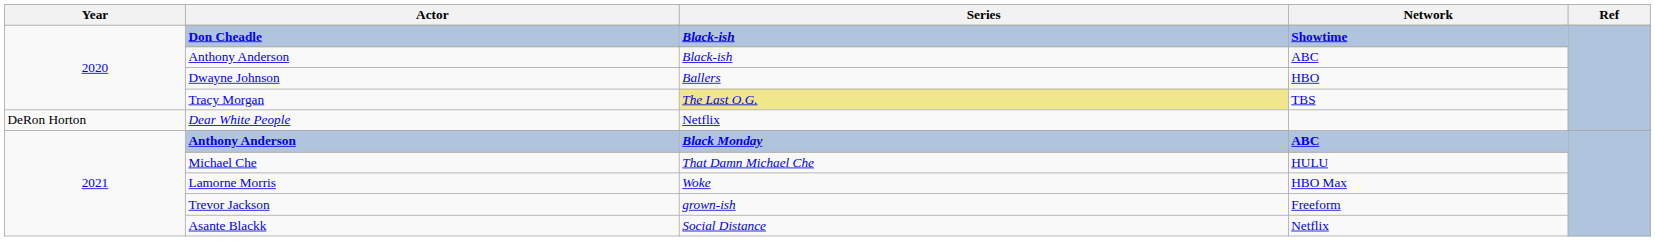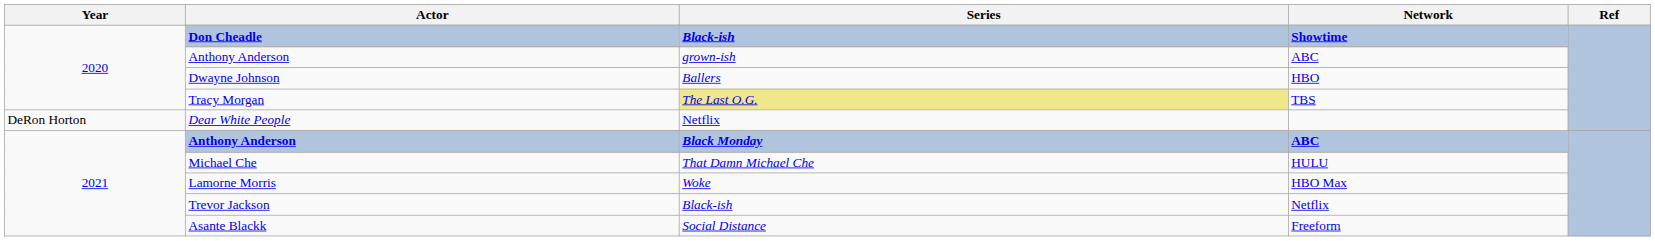 <table class="wikitable" style="width:100%;">
 <tr style="background:#bebebe;">
 <th style="width:11%;">Year</th>
 <th style="width:30%;">Actor</th>
 <th style="width:37%;">Series</th>
 <th style="width:17%;">Network</th>
 <th style="width:5%;">Ref</th>
 </tr>
 <tr>
 <td rowspan="6" align="center"><a href='#'>2020</a></td>
 </tr>
 <tr style="background:#B0C4DE">
 <td><strong><a href='#'>Don Cheadle</a></strong></td>
 <td><strong><em><a href='#'>Black-ish</a></em></strong></td>
 <td><strong><a href='#'>Showtime</a></strong></td>
 <td rowspan="6" align="center"></td>
 </tr>
 <tr>
 </tr>
 <tr>
 <td><a href='#'>Anthony Anderson</a></td>
-<td><em><a href='#'>Black-ish</a></em></td>
+<td><em><a href='#'>grown-ish</a></em></td>
 <td><a href='#'>ABC</a></td>
 </tr>
 <tr>
 <td><a href='#'>Dwayne Johnson</a></td>
 <td><em><a href='#'>Ballers</a></em></td>
 <td><a href='#'>HBO</a></td>
 </tr>
 <tr>
 <td><a href='#'>Tracy Morgan</a></td>
 <td style="background: khaki;"><em><a href='#'>The Last O.G.</a></em></td>
 <td><a href='#'>TBS</a></td>
 </tr>
 <tr>
 <td>DeRon Horton</td>
 <td><em><a href='#'>Dear White People</a></em></td>
 <td><a href='#'>Netflix</a></td>
 </tr>
 <tr>
 <td rowspan="7" align="center"><a href='#'>2021</a></td>
 </tr>
 <tr style="background:#B0C4DE">
 <td><strong><a href='#'>Anthony Anderson</a></strong></td>
 <td><strong><em><a href='#'>Black Monday</a></em></strong></td>
 <td><strong><a href='#'>ABC</a></strong></td>
 <td rowspan="6" align="center"></td>
 </tr>
 <tr>
 </tr>
 <tr>
 <td><a href='#'>Michael Che</a></td>
 <td><em><a href='#'>That Damn Michael Che</a></em></td>
 <td><a href='#'>HULU</a></td>
 </tr>
 <tr>
 <td><a href='#'>Lamorne Morris</a></td>
 <td><em><a href='#'>Woke</a></em></td>
 <td><a href='#'>HBO Max</a></td>
 </tr>
 <tr>
 <td><a href='#'>Trevor Jackson</a></td>
-<td><em><a href='#'>grown-ish</a></em></td>
-<td><a href='#'>Freeform</a></td>
+<td><em><a href='#'>Black-ish</a></em></td>
+<td><a href='#'>Netflix</a></td>
 </tr>
 <tr>
 <td><a href='#'>Asante Blackk</a></td>
 <td><em><a href='#'>Social Distance</a></em></td>
-<td><a href='#'>Netflix</a></td>
+<td><a href='#'>Freeform</a></td>
 </tr>
 </table>
